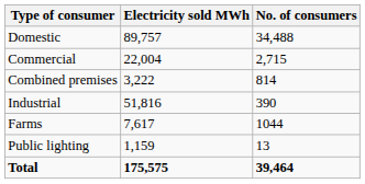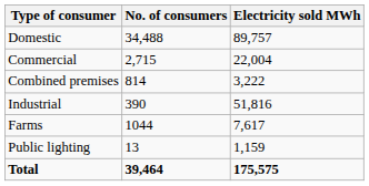 <table class="wikitable">
 <tr>
 <th>Type of consumer</th>
+<th>No. of consumers</th>
 <th>Electricity sold MWh</th>
-<th>No. of consumers</th>
 </tr>
 <tr>
 <td>Domestic</td>
+<td>34,488</td>
 <td>89,757</td>
-<td>34,488</td>
 </tr>
 <tr>
 <td>Commercial</td>
+<td>2,715</td>
 <td>22,004</td>
-<td>2,715</td>
 </tr>
 <tr>
 <td>Combined premises</td>
+<td>814</td>
 <td>3,222</td>
-<td>814</td>
 </tr>
 <tr>
 <td>Industrial</td>
+<td>390</td>
 <td>51,816</td>
-<td>390</td>
 </tr>
 <tr>
 <td>Farms</td>
+<td>1044</td>
 <td>7,617</td>
-<td>1044</td>
 </tr>
 <tr>
 <td>Public lighting</td>
+<td>13</td>
 <td>1,159</td>
-<td>13</td>
 </tr>
 <tr>
 <td><strong>Total</strong></td>
+<td><strong>39,464</strong></td>
 <td><strong>175,575</strong></td>
-<td><strong>39,464</strong></td>
 </tr>
 </table>
